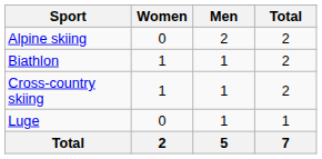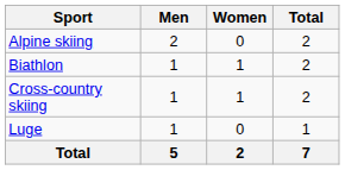 <table class="wikitable" style="text-align:center; font-size: 95%">
 <tr>
 <th width=130>Sport</th>
+<th width=60>Men</th>
 <th width=60>Women</th>
-<th width=60>Men</th>
 <th width=60>Total</th>
 </tr>
 <tr>
 <td align=left><a href='#'>Alpine skiing</a></td>
+<td>2</td>
 <td>0</td>
-<td>2</td>
 <td>2</td>
 </tr>
 <tr>
 <td align=left><a href='#'>Biathlon</a></td>
 <td>1</td>
 <td>1</td>
 <td>2</td>
 </tr>
 <tr>
 <td align=left><a href='#'>Cross-country skiing</a></td>
 <td>1</td>
 <td>1</td>
 <td>2</td>
 </tr>
 <tr>
 <td align=left><a href='#'>Luge</a></td>
+<td>1</td>
 <td>0</td>
-<td>1</td>
 <td>1</td>
 </tr>
 <tr>
 <th>Total</th>
+<th>5</th>
 <th>2</th>
-<th>5</th>
 <th>7</th>
 </tr>
 </table>
